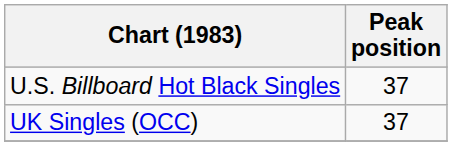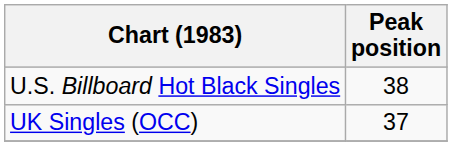 <table class="wikitable">
 <tr>
 <th>Chart (1983)</th>
 <th>Peak<br>position</th>
 </tr>
 <tr>
 <td>U.S. <em>Billboard</em> <a href='#'>Hot Black Singles</a></td>
-<td align="center">37</td>
+<td align="center">38</td>
 </tr>
 <tr>
 <td align="left"><a href='#'>UK Singles</a> (<a href='#'>OCC</a>)</td>
 <td align="center">37</td>
 </tr>
 <tr>
 </tr>
 </table>
